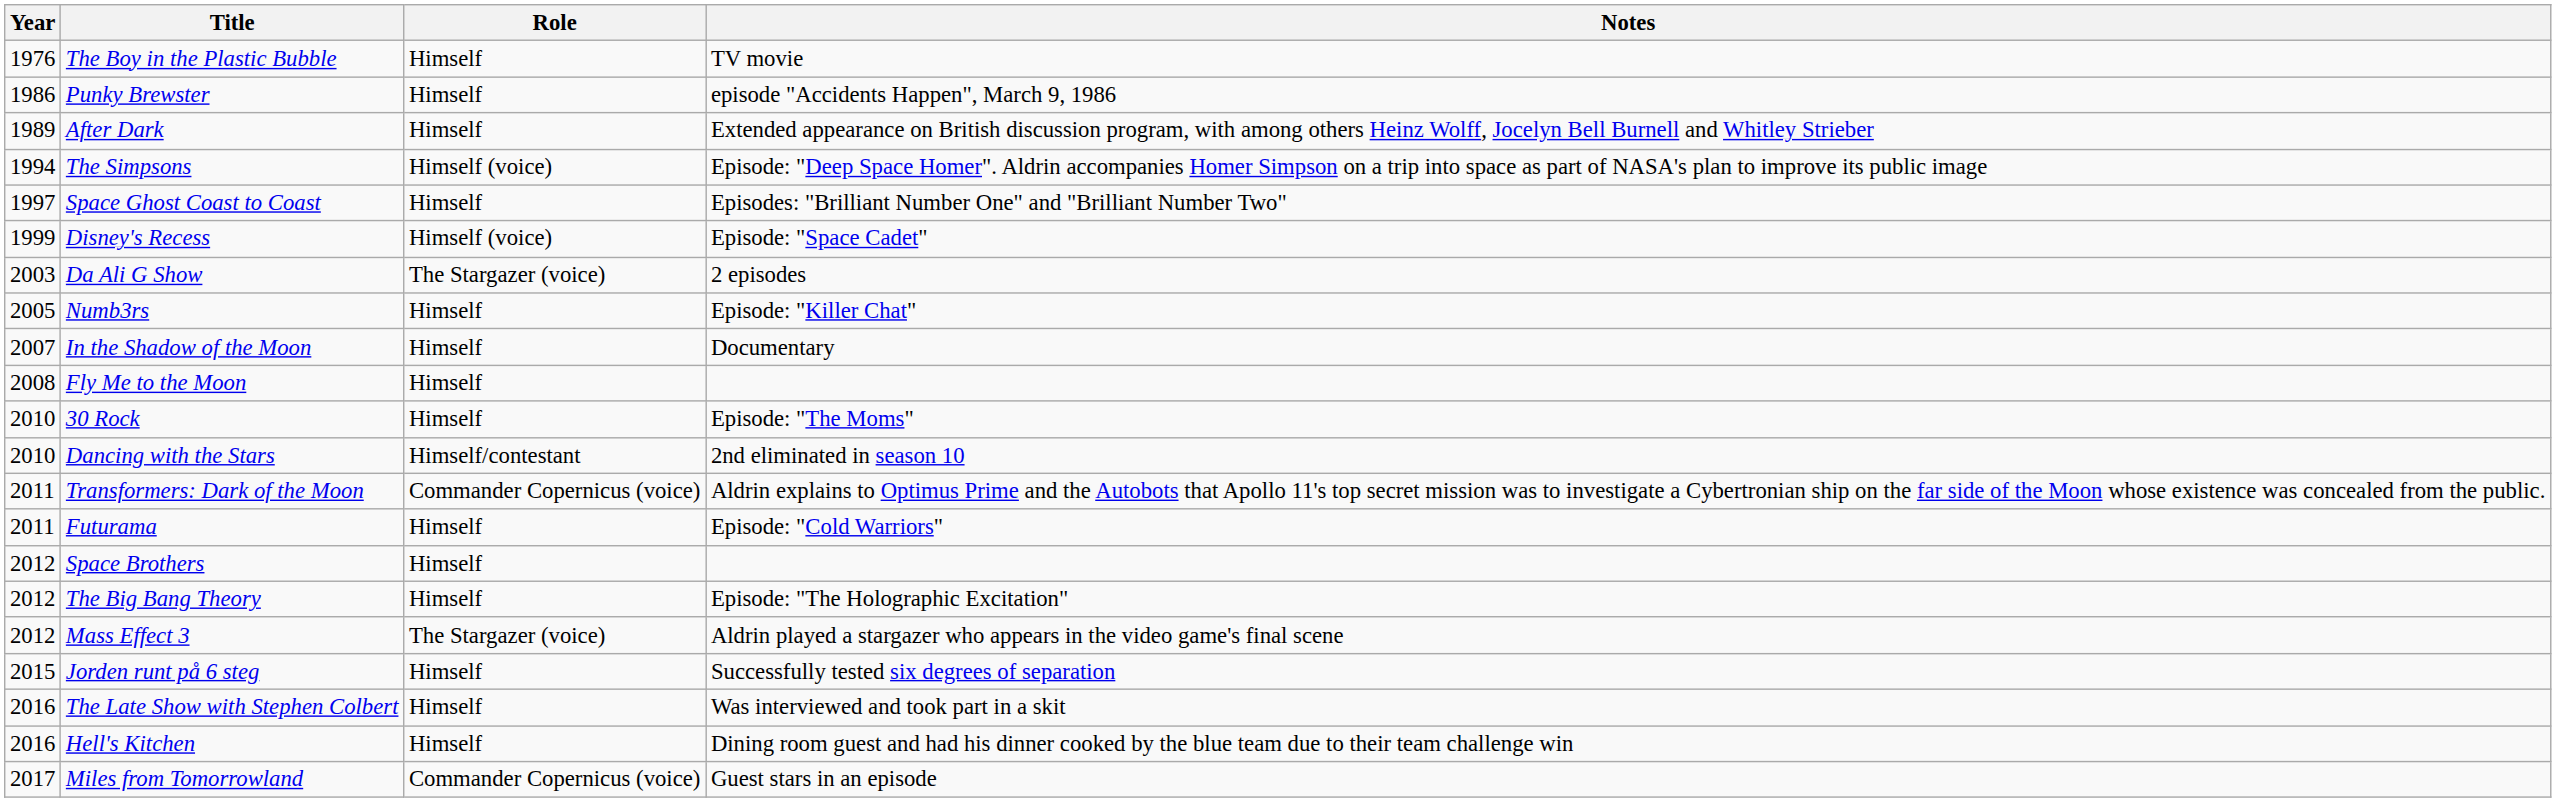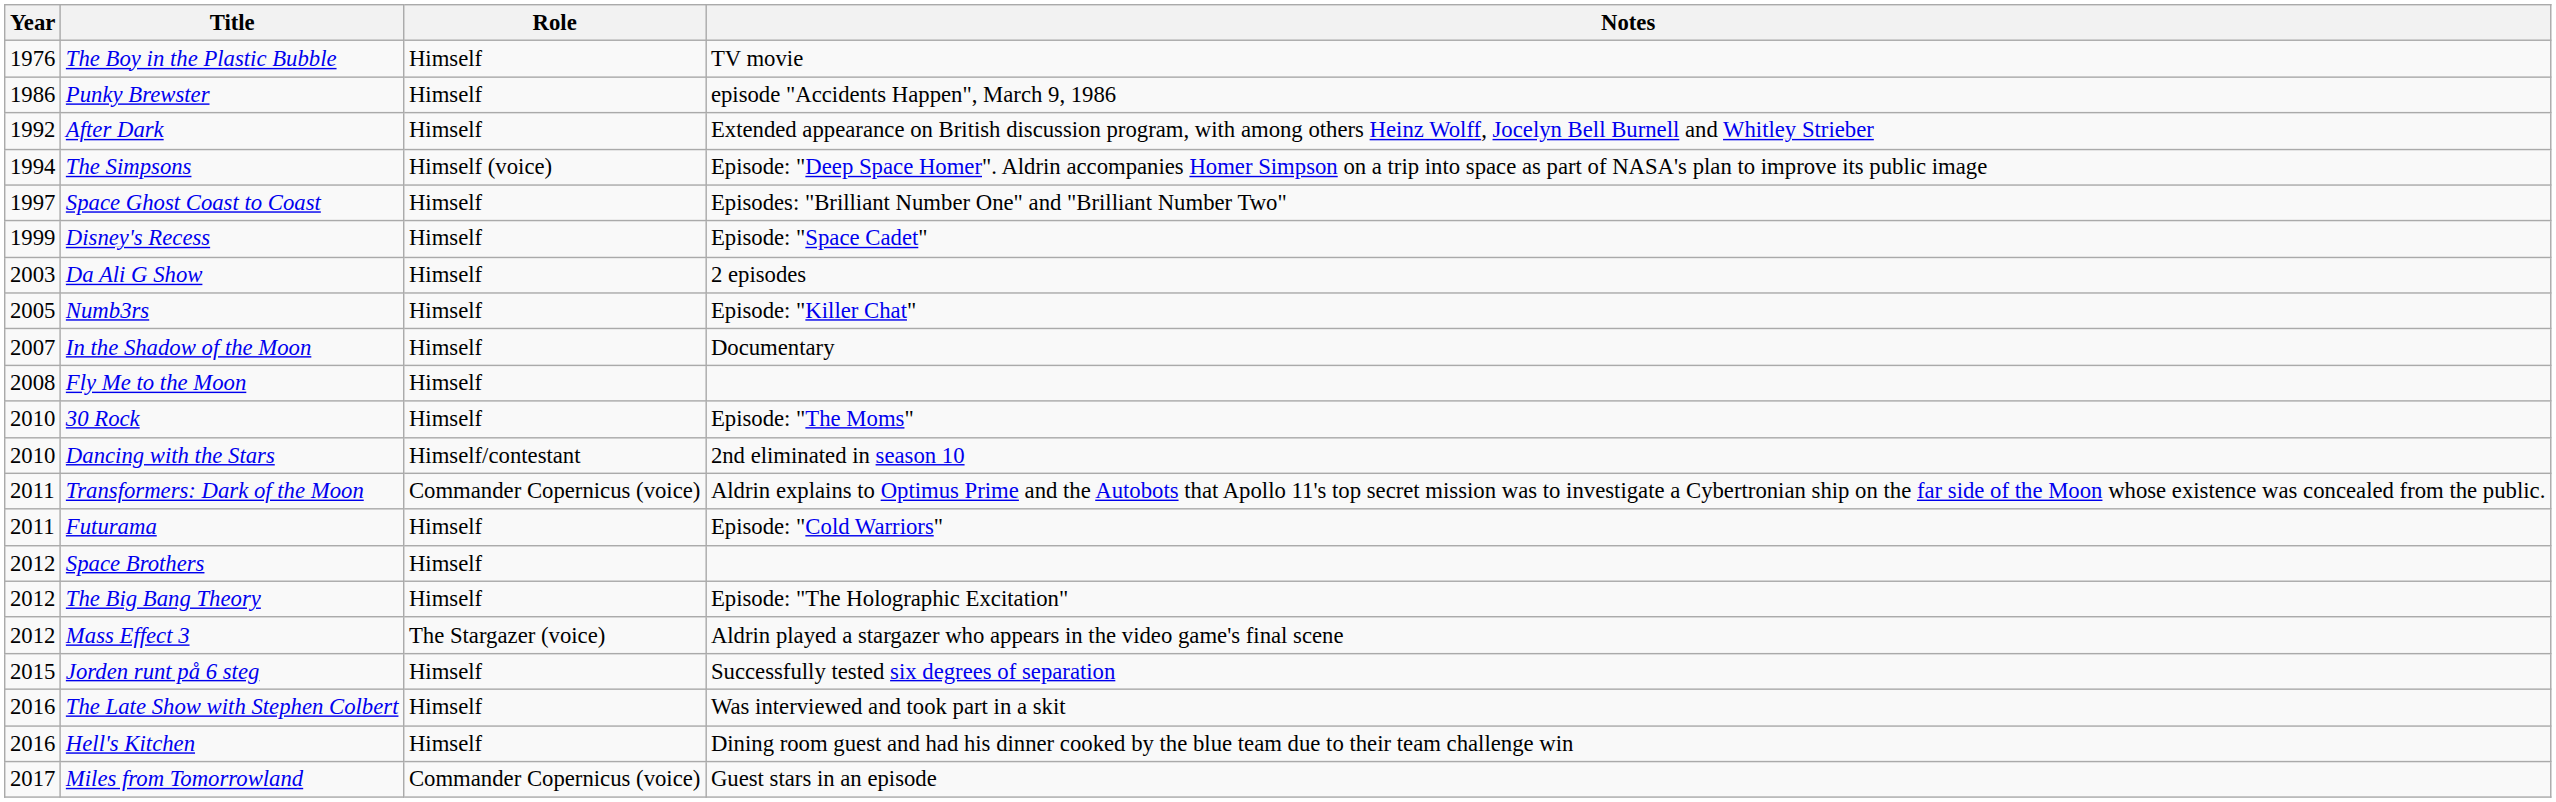 <table class="wikitable sortable">
 <tr>
 <th>Year</th>
 <th>Title</th>
 <th>Role</th>
 <th class="unsortable">Notes</th>
 </tr>
 <tr>
 <td>1976</td>
 <td><em><a href='#'>The Boy in the Plastic Bubble</a></em></td>
 <td>Himself</td>
 <td>TV movie</td>
 </tr>
 <tr>
 <td>1986</td>
 <td><em><a href='#'>Punky Brewster</a></em></td>
 <td>Himself</td>
 <td>episode "Accidents Happen", March 9, 1986</td>
 </tr>
 <tr>
-<td>1989</td>
+<td>1992</td>
 <td><em><a href='#'>After Dark</a></em></td>
 <td>Himself</td>
 <td>Extended appearance on British discussion program, with among others <a href='#'>Heinz Wolff</a>, <a href='#'>Jocelyn Bell Burnell</a> and <a href='#'>Whitley Strieber</a></td>
 </tr>
 <tr>
 <td>1994</td>
 <td><em><a href='#'>The Simpsons</a></em></td>
 <td>Himself (voice)</td>
 <td>Episode: "<a href='#'>Deep Space Homer</a>". Aldrin accompanies <a href='#'>Homer Simpson</a> on a trip into space as part of NASA's plan to improve its public image</td>
 </tr>
 <tr>
 <td>1997</td>
 <td><em><a href='#'>Space Ghost Coast to Coast</a></em></td>
 <td>Himself</td>
 <td>Episodes: "Brilliant Number One" and "Brilliant Number Two"</td>
 </tr>
 <tr>
 <td>1999</td>
 <td><em><a href='#'>Disney's Recess</a></em></td>
-<td>Himself (voice)</td>
+<td>Himself</td>
 <td>Episode: "<a href='#'>Space Cadet</a>"</td>
 </tr>
 <tr>
 <td>2003</td>
 <td><em><a href='#'>Da Ali G Show</a></em></td>
-<td>The Stargazer (voice)</td>
+<td>Himself</td>
 <td>2 episodes</td>
 </tr>
 <tr>
 <td>2005</td>
 <td><em><a href='#'>Numb3rs</a></em></td>
 <td>Himself</td>
 <td>Episode: "<a href='#'>Killer Chat</a>"</td>
 </tr>
 <tr>
 <td>2007</td>
 <td><em><a href='#'>In the Shadow of the Moon</a></em></td>
 <td>Himself</td>
 <td>Documentary</td>
 </tr>
 <tr>
 <td>2008</td>
 <td><em><a href='#'>Fly Me to the Moon</a></em></td>
 <td>Himself</td>
 <td></td>
 </tr>
 <tr>
 <td>2010</td>
 <td><em><a href='#'>30 Rock</a></em></td>
 <td>Himself</td>
 <td>Episode: "<a href='#'>The Moms</a>"</td>
 </tr>
 <tr>
 <td>2010</td>
 <td><em><a href='#'>Dancing with the Stars</a></em></td>
 <td>Himself/contestant</td>
 <td>2nd eliminated in <a href='#'>season 10</a></td>
 </tr>
 <tr>
 <td>2011</td>
 <td><em><a href='#'>Transformers: Dark of the Moon</a></em></td>
 <td>Commander Copernicus (voice)</td>
 <td>Aldrin explains to <a href='#'>Optimus Prime</a> and the <a href='#'>Autobots</a> that Apollo 11's top secret mission was to investigate a Cybertronian ship on the <a href='#'>far side of the Moon</a> whose existence was concealed from the public.</td>
 </tr>
 <tr>
 <td>2011</td>
 <td><em><a href='#'>Futurama</a></em></td>
 <td>Himself</td>
 <td>Episode: "<a href='#'>Cold Warriors</a>"</td>
 </tr>
 <tr>
 <td>2012</td>
 <td><em><a href='#'>Space Brothers</a></em></td>
 <td>Himself</td>
 <td></td>
 </tr>
 <tr>
 <td>2012</td>
 <td><em><a href='#'>The Big Bang Theory</a></em></td>
 <td>Himself</td>
 <td>Episode: "The Holographic Excitation"</td>
 </tr>
 <tr>
 <td>2012</td>
 <td><em><a href='#'>Mass Effect 3</a></em></td>
 <td>The Stargazer (voice)</td>
 <td>Aldrin played a stargazer who appears in the video game's final scene</td>
 </tr>
 <tr>
 <td>2015</td>
 <td><em><a href='#'>Jorden runt på 6 steg</a></em></td>
 <td>Himself</td>
 <td>Successfully tested <a href='#'>six degrees of separation</a></td>
 </tr>
 <tr>
 <td>2016</td>
 <td><em><a href='#'>The Late Show with Stephen Colbert</a></em></td>
 <td>Himself</td>
 <td>Was interviewed and took part in a skit</td>
 </tr>
 <tr>
 <td>2016</td>
 <td><em><a href='#'>Hell's Kitchen</a></em></td>
 <td>Himself</td>
 <td>Dining room guest and had his dinner cooked by the blue team due to their team challenge win</td>
 </tr>
 <tr>
 <td>2017</td>
 <td><em><a href='#'>Miles from Tomorrowland</a></em></td>
 <td>Commander Copernicus (voice)</td>
 <td>Guest stars in an episode</td>
 </tr>
 </table>
